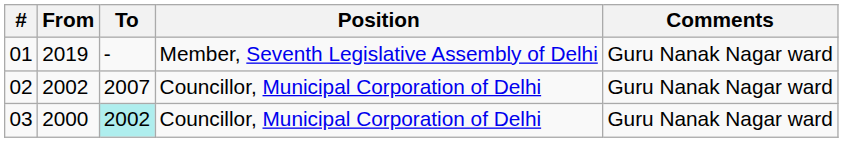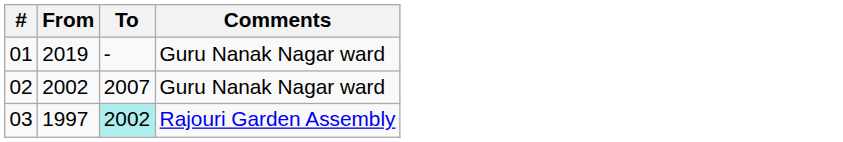 <table class="wikitable sortable">
 <tr>
 <th>#</th>
 <th>From</th>
 <th>To</th>
-<th>Position</th>
 <th>Comments</th>
 </tr>
 <tr>
 <td>01</td>
 <td>2019</td>
 <td>-</td>
-<td>Member, <a href='#'>Seventh Legislative Assembly of Delhi</a></td>
 <td>Guru Nanak Nagar ward</td>
 </tr>
 <tr>
 <td>02</td>
 <td>2002</td>
 <td>2007</td>
-<td>Councillor, <a href='#'>Municipal Corporation of Delhi</a></td>
 <td>Guru Nanak Nagar ward</td>
 </tr>
 <tr>
 <td>03</td>
-<td>2000</td>
+<td>1997</td>
 <td style="background: paleturquoise;">2002</td>
-<td>Councillor, <a href='#'>Municipal Corporation of Delhi</a></td>
-<td>Guru Nanak Nagar ward</td>
+<td><a href='#'>Rajouri Garden Assembly</a></td>
 </tr>
 </table>
